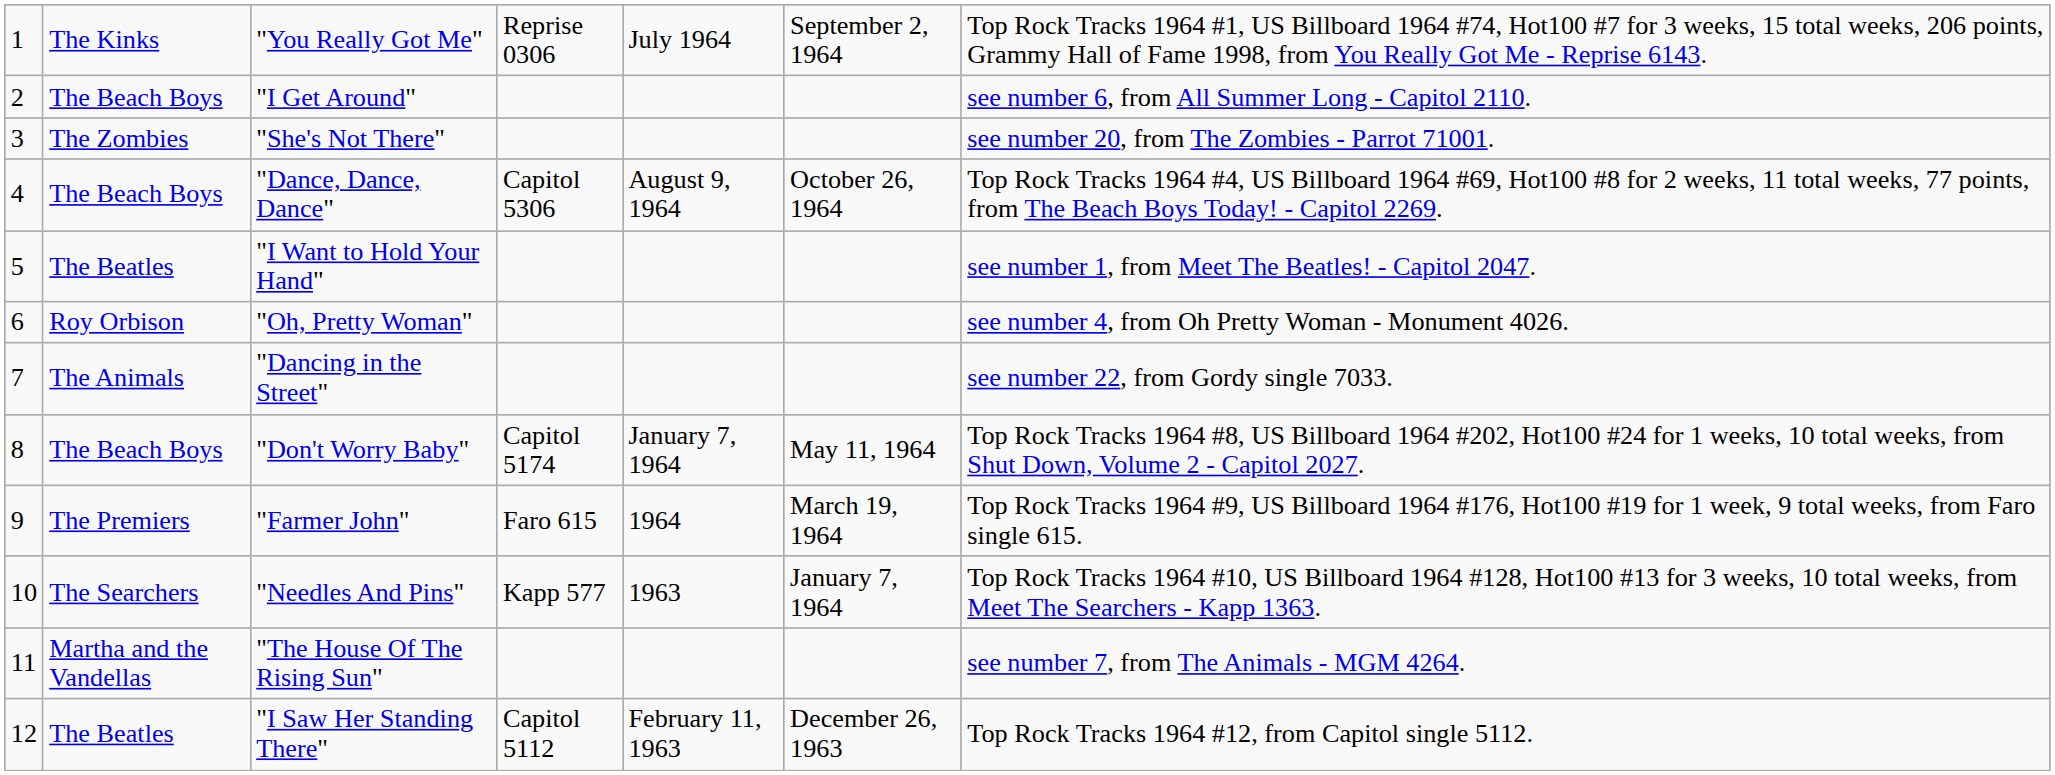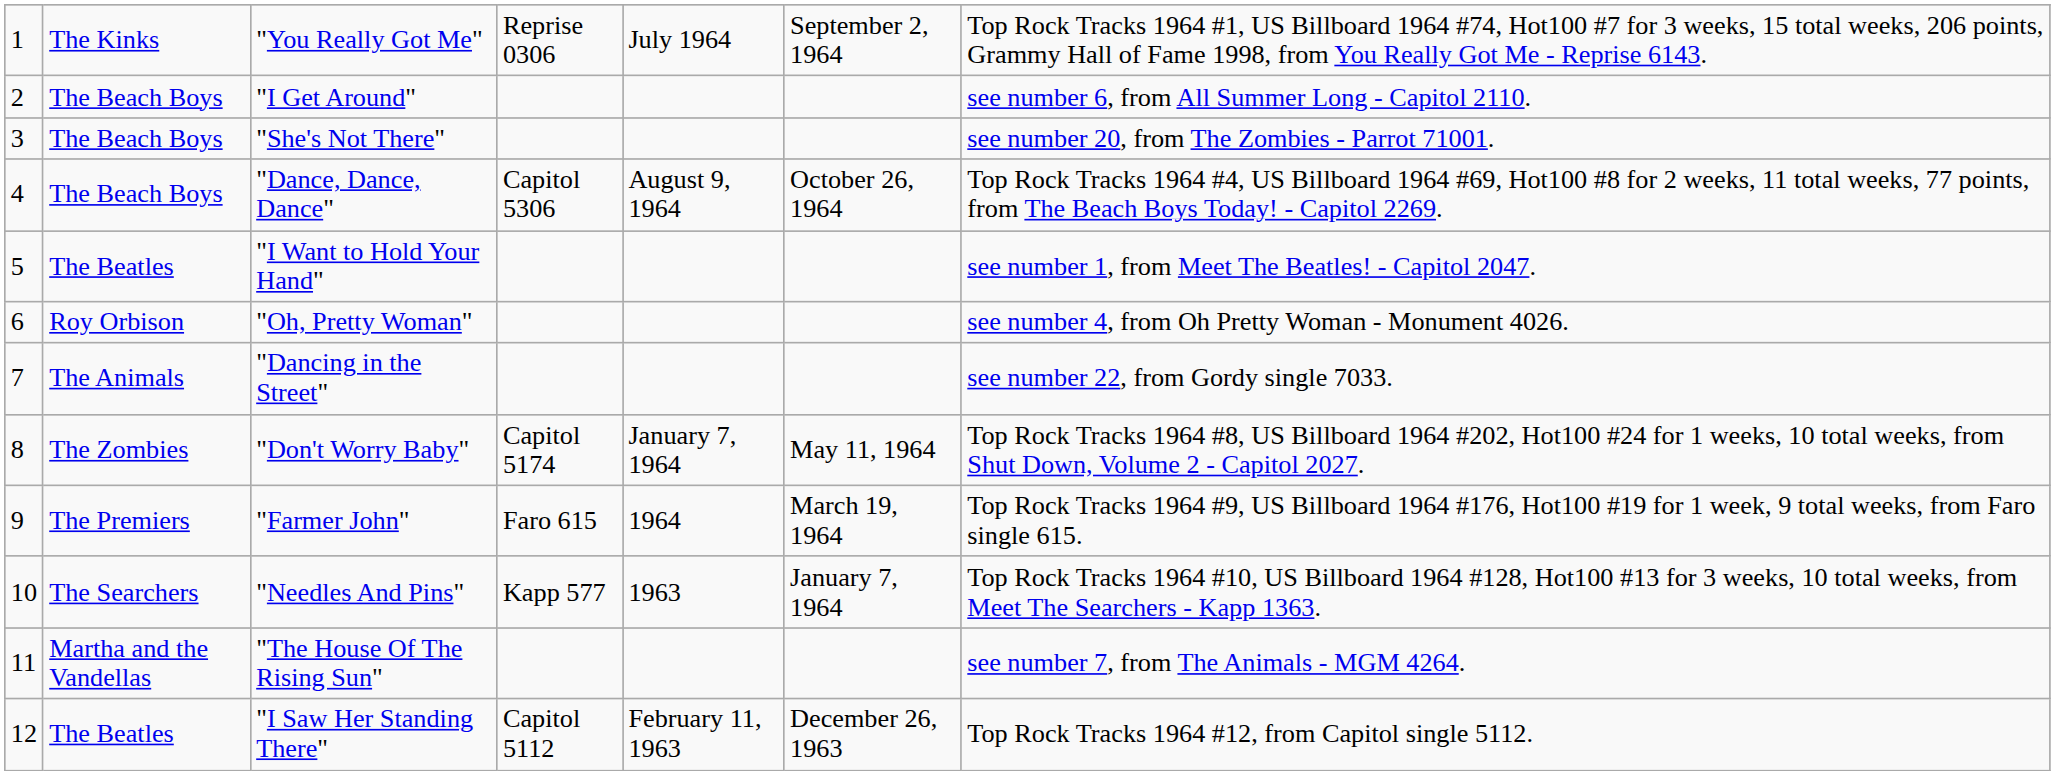 <table class="wikitable sortable">
 <tr>
 <td>1</td>
 <td><a href='#'>The Kinks</a></td>
 <td>"<a href='#'>You Really Got Me</a>"</td>
 <td>Reprise 0306</td>
 <td>July 1964</td>
 <td>September 2, 1964</td>
 <td>Top Rock Tracks 1964 #1, US Billboard 1964 #74, Hot100 #7 for 3 weeks, 15 total weeks, 206 points, Grammy Hall of Fame 1998, from <a href='#'>You Really Got Me - Reprise 6143</a>.</td>
 </tr>
 <tr>
 <td>2</td>
 <td><a href='#'>The Beach Boys</a></td>
 <td>"<a href='#'>I Get Around</a>"</td>
 <td></td>
 <td></td>
 <td></td>
 <td><a href='#'>see number 6</a>, from <a href='#'>All Summer Long - Capitol 2110</a>.</td>
 </tr>
 <tr>
 <td>3</td>
-<td><a href='#'>The Zombies</a></td>
+<td><a href='#'>The Beach Boys</a></td>
 <td>"<a href='#'>She's Not There</a>"</td>
 <td></td>
 <td></td>
 <td></td>
 <td><a href='#'>see number 20</a>, from <a href='#'>The Zombies - Parrot 71001</a>.</td>
 </tr>
 <tr>
 <td>4</td>
 <td><a href='#'>The Beach Boys</a></td>
 <td>"<a href='#'>Dance, Dance, Dance</a>"</td>
 <td>Capitol 5306</td>
 <td>August 9, 1964</td>
 <td>October 26, 1964</td>
 <td>Top Rock Tracks 1964 #4, US Billboard 1964 #69, Hot100 #8 for 2 weeks, 11 total weeks, 77 points, from <a href='#'>The Beach Boys Today! - Capitol 2269</a>.</td>
 </tr>
 <tr>
 <td>5</td>
 <td><a href='#'>The Beatles</a></td>
 <td>"<a href='#'>I Want to Hold Your Hand</a>"</td>
 <td></td>
 <td></td>
 <td></td>
 <td><a href='#'>see number 1</a>, from <a href='#'>Meet The Beatles! - Capitol 2047</a>.</td>
 </tr>
 <tr>
 <td>6</td>
 <td><a href='#'>Roy Orbison</a></td>
 <td>"<a href='#'>Oh, Pretty Woman</a>"</td>
 <td></td>
 <td></td>
 <td></td>
 <td><a href='#'>see number 4</a>, from Oh Pretty Woman - Monument 4026.</td>
 </tr>
 <tr>
 <td>7</td>
 <td><a href='#'>The Animals</a></td>
 <td>"<a href='#'>Dancing in the Street</a>"</td>
 <td></td>
 <td></td>
 <td></td>
 <td><a href='#'>see number 22</a>, from Gordy single 7033.</td>
 </tr>
 <tr>
 <td>8</td>
-<td><a href='#'>The Beach Boys</a></td>
+<td><a href='#'>The Zombies</a></td>
 <td>"<a href='#'>Don't Worry Baby</a>"</td>
 <td>Capitol 5174</td>
 <td>January 7, 1964</td>
 <td>May 11, 1964</td>
 <td>Top Rock Tracks 1964 #8, US Billboard 1964 #202, Hot100 #24 for 1 weeks, 10 total weeks, from <a href='#'>Shut Down, Volume 2 - Capitol 2027</a>.</td>
 </tr>
 <tr>
 <td>9</td>
 <td><a href='#'>The Premiers</a></td>
 <td>"<a href='#'>Farmer John</a>"</td>
 <td>Faro 615</td>
 <td>1964</td>
 <td>March 19, 1964</td>
 <td>Top Rock Tracks 1964 #9, US Billboard 1964 #176, Hot100 #19 for 1 week, 9 total weeks, from Faro single 615.</td>
 </tr>
 <tr>
 <td>10</td>
 <td><a href='#'>The Searchers</a></td>
 <td>"<a href='#'>Needles And Pins</a>"</td>
 <td>Kapp 577</td>
 <td>1963</td>
 <td>January 7, 1964</td>
 <td>Top Rock Tracks 1964 #10, US Billboard 1964 #128, Hot100 #13 for 3 weeks, 10 total weeks, from <a href='#'>Meet The Searchers - Kapp 1363</a>.</td>
 </tr>
 <tr>
 <td>11</td>
 <td><a href='#'>Martha and the Vandellas</a></td>
 <td>"<a href='#'>The House Of The Rising Sun</a>"</td>
 <td></td>
 <td></td>
 <td></td>
 <td><a href='#'>see number 7</a>, from <a href='#'>The Animals - MGM 4264</a>.</td>
 </tr>
 <tr>
 <td>12</td>
 <td><a href='#'>The Beatles</a></td>
 <td>"<a href='#'>I Saw Her Standing There</a>"</td>
 <td>Capitol 5112</td>
 <td>February 11, 1963</td>
 <td>December 26, 1963</td>
 <td>Top Rock Tracks 1964 #12, from Capitol single 5112.</td>
 </tr>
 </table>
